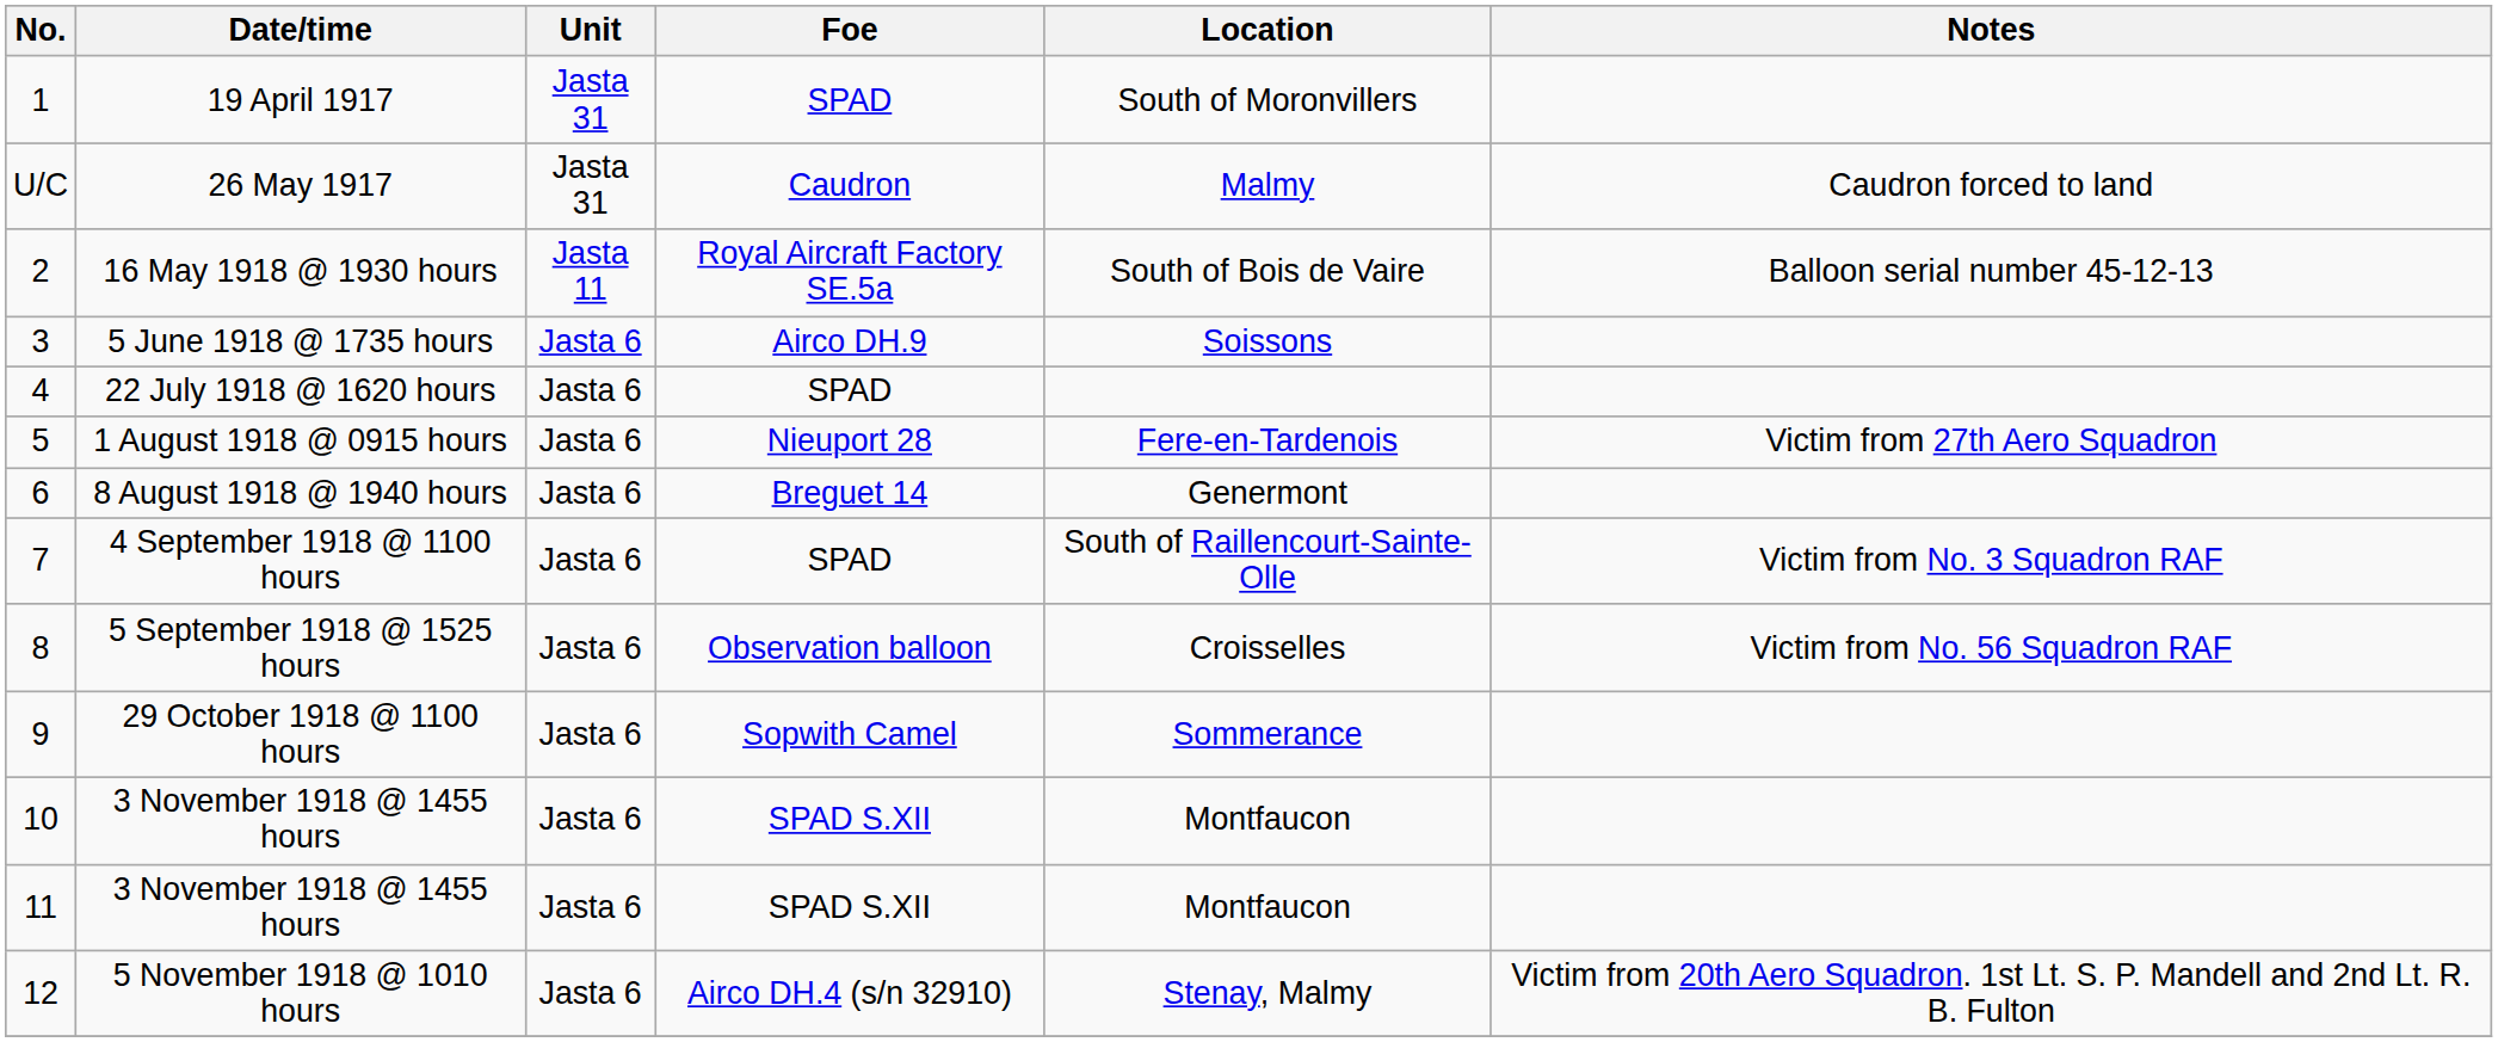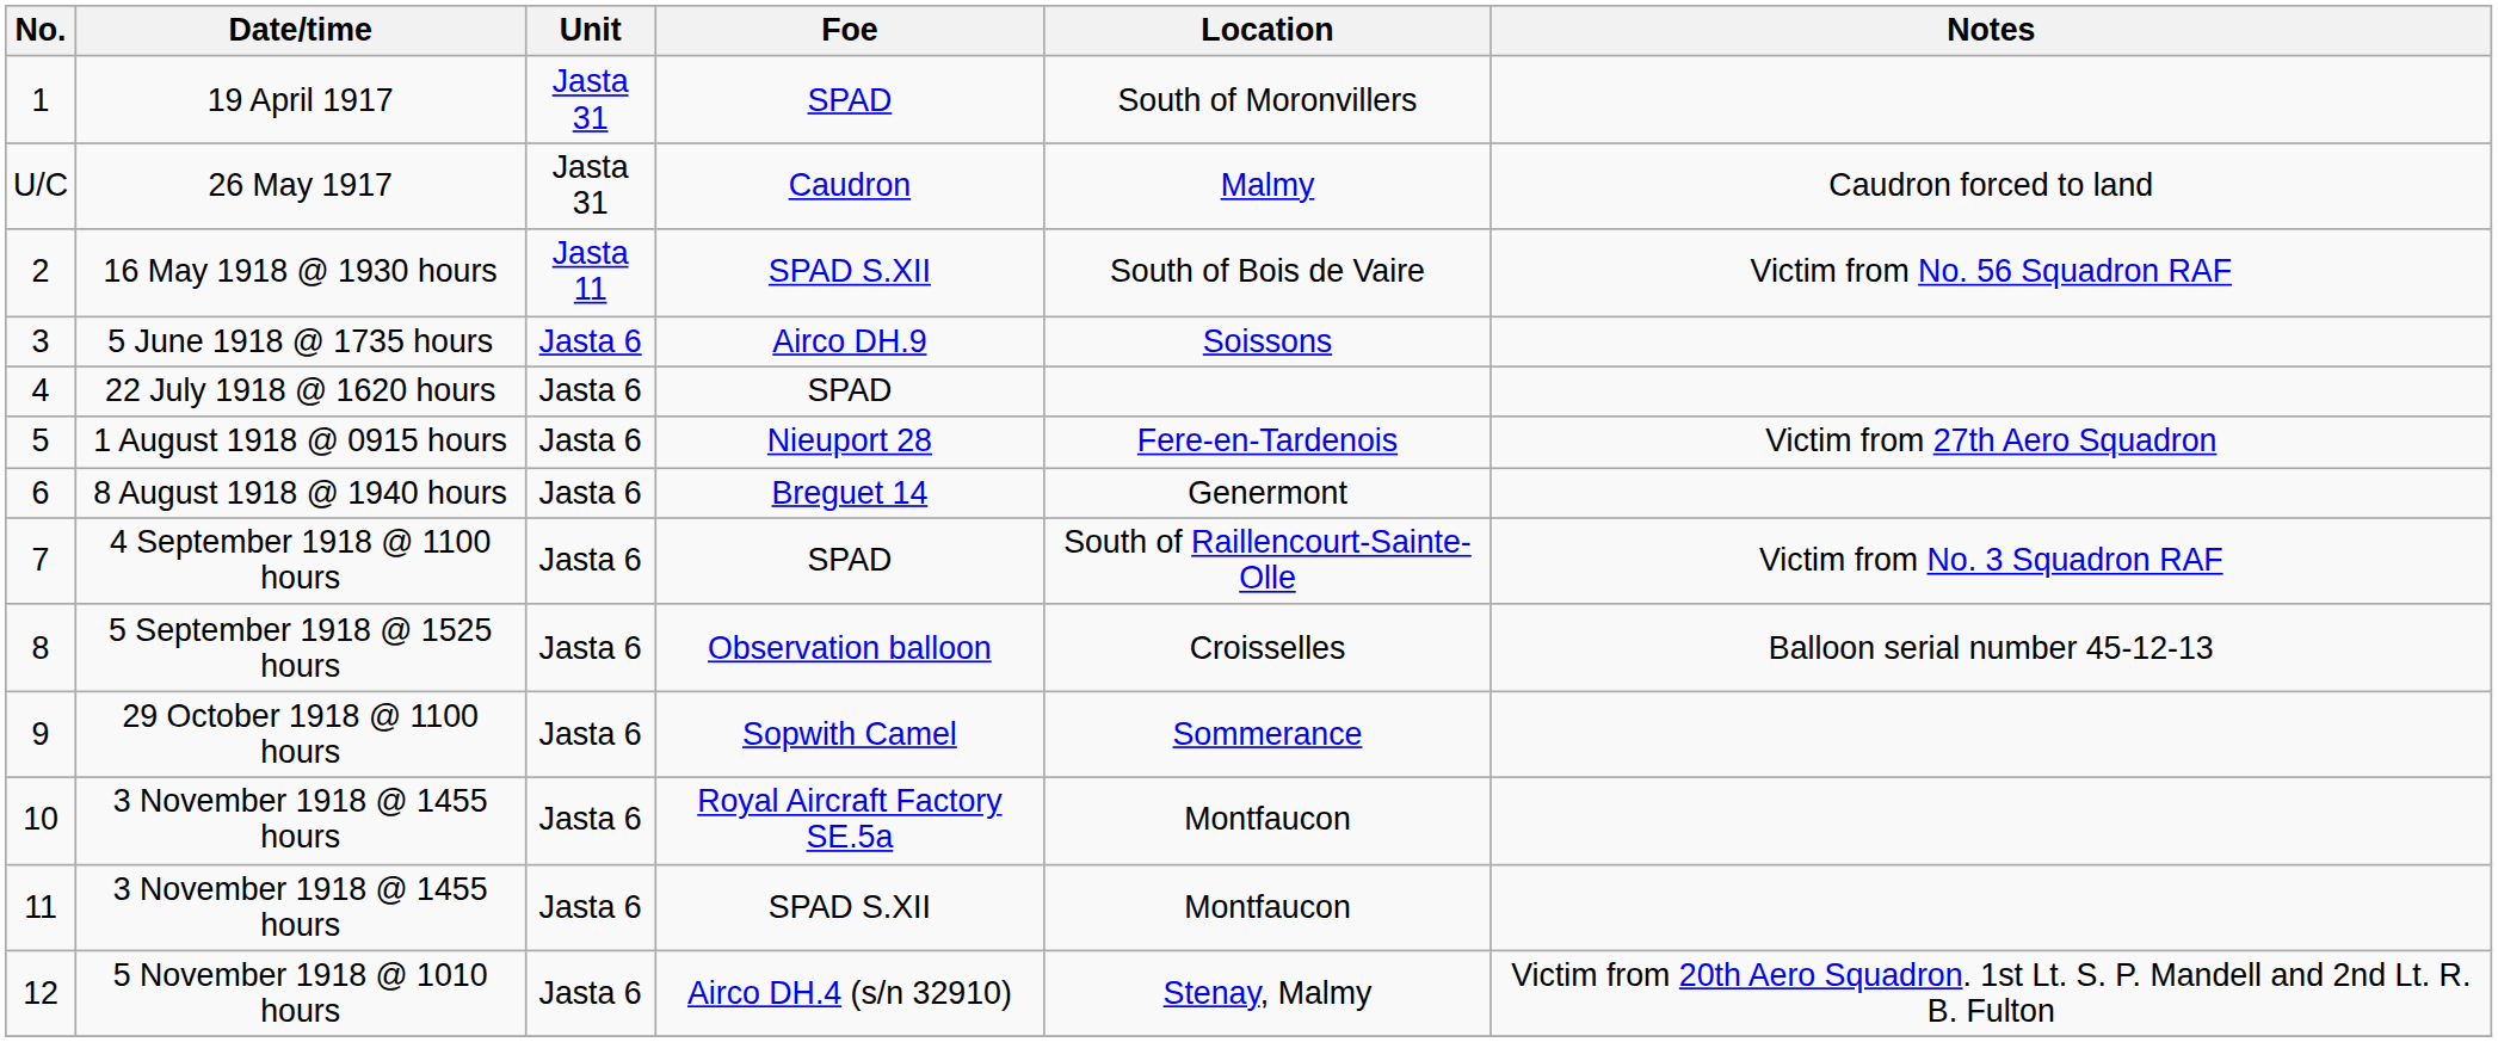 <table class="wikitable">
 <tr>
 <th>No.</th>
 <th>Date/time</th>
 <th>Unit</th>
 <th>Foe</th>
 <th>Location</th>
 <th>Notes</th>
 </tr>
 <tr>
 <td align="center">1</td>
 <td align="center">19 April 1917</td>
 <td align="center"><a href='#'>Jasta 31</a></td>
 <td align="center"><a href='#'>SPAD</a></td>
 <td align="center">South of Moronvillers</td>
 <td align="center"></td>
 </tr>
 <tr>
 <td align="center">U/C</td>
 <td align="center">26 May 1917</td>
 <td align="center">Jasta 31</td>
 <td align="center"><a href='#'>Caudron</a></td>
 <td align="center"><a href='#'>Malmy</a></td>
 <td align="center">Caudron forced to land</td>
 </tr>
 <tr>
 <td align="center">2</td>
 <td align="center">16 May 1918 @ 1930 hours</td>
 <td align="center"><a href='#'>Jasta 11</a></td>
-<td align="center"><a href='#'>Royal Aircraft Factory SE.5a</a></td>
+<td align="center"><a href='#'>SPAD S.XII</a></td>
 <td align="center">South of Bois de Vaire</td>
-<td align="center">Balloon serial number 45-12-13</td>
+<td align="center">Victim from <a href='#'>No. 56 Squadron RAF</a></td>
 </tr>
 <tr>
 <td align="center">3</td>
 <td align="center">5 June 1918 @ 1735 hours</td>
 <td align="center"><a href='#'>Jasta 6</a></td>
 <td align="center"><a href='#'>Airco DH.9</a></td>
 <td align="center"><a href='#'>Soissons</a></td>
 <td align="center"></td>
 </tr>
 <tr>
 <td align="center">4</td>
 <td align="center">22 July 1918 @ 1620 hours</td>
 <td align="center">Jasta 6</td>
 <td align="center">SPAD</td>
 <td align="center"></td>
 <td align="center"></td>
 </tr>
 <tr>
 <td align="center">5</td>
 <td align="center">1 August 1918 @ 0915 hours</td>
 <td align="center">Jasta 6</td>
 <td align="center"><a href='#'>Nieuport 28</a></td>
 <td align="center"><a href='#'>Fere-en-Tardenois</a></td>
 <td align="center">Victim from <a href='#'>27th Aero Squadron</a></td>
 </tr>
 <tr>
 <td align="center">6</td>
 <td align="center">8 August 1918 @ 1940 hours</td>
 <td align="center">Jasta 6</td>
 <td align="center"><a href='#'>Breguet 14</a></td>
 <td align="center">Genermont</td>
 <td align="center"></td>
 </tr>
 <tr>
 <td align="center">7</td>
 <td align="center">4 September 1918 @ 1100 hours</td>
 <td align="center">Jasta 6</td>
 <td align="center">SPAD</td>
 <td align="center">South of <a href='#'>Raillencourt-Sainte-Olle</a></td>
 <td align="center">Victim from <a href='#'>No. 3 Squadron RAF</a></td>
 </tr>
 <tr>
 <td align="center">8</td>
 <td align="center">5 September 1918 @ 1525 hours</td>
 <td align="center">Jasta 6</td>
 <td align="center"><a href='#'>Observation balloon</a></td>
 <td align="center">Croisselles</td>
-<td align="center">Victim from <a href='#'>No. 56 Squadron RAF</a></td>
+<td align="center">Balloon serial number 45-12-13</td>
 </tr>
 <tr>
 <td align="center">9</td>
 <td align="center">29 October 1918 @ 1100 hours</td>
 <td align="center">Jasta 6</td>
 <td align="center"><a href='#'>Sopwith Camel</a></td>
 <td align="center"><a href='#'>Sommerance</a></td>
 <td align="center"></td>
 </tr>
 <tr>
 <td align="center">10</td>
 <td align="center">3 November 1918 @ 1455 hours</td>
 <td align="center">Jasta 6</td>
-<td align="center"><a href='#'>SPAD S.XII</a></td>
+<td align="center"><a href='#'>Royal Aircraft Factory SE.5a</a></td>
 <td align="center">Montfaucon</td>
 <td align="center"></td>
 </tr>
 <tr>
 <td align="center">11</td>
 <td align="center">3 November 1918 @ 1455 hours</td>
 <td align="center">Jasta 6</td>
 <td align="center">SPAD S.XII</td>
 <td align="center">Montfaucon</td>
 <td align="center"></td>
 </tr>
 <tr>
 <td align="center">12</td>
 <td align="center">5 November 1918 @ 1010 hours</td>
 <td align="center">Jasta 6</td>
 <td align="center"><a href='#'>Airco DH.4</a> (s/n 32910)</td>
 <td align="center"><a href='#'>Stenay</a>, Malmy</td>
 <td align="center">Victim from <a href='#'>20th Aero Squadron</a>. 1st Lt. S. P. Mandell and 2nd Lt. R. B. Fulton</td>
 </tr>
 <tr>
 </tr>
 </table>
